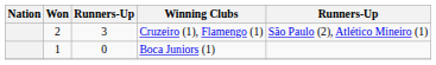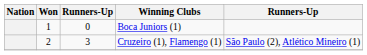 <table class="wikitable plainrowheaders sortable">
 <tr>
 <th>Nation</th>
 <th>Won</th>
 <th>Runners-Up</th>
 <th class="unsortable">Winning Clubs</th>
 <th class="unsortable">Runners-Up</th>
 </tr>
 <tr>
 <th scope=row></th>
+<td align=center>1</td>
+<td align=center>0</td>
+<td><a href='#'>Boca Juniors</a> (1)</td>
+<td></td>
+</tr>
+<tr>
+<th scope=row></th>
 <td align=center>2</td>
 <td align=center>3</td>
 <td><a href='#'>Cruzeiro</a> (1), <a href='#'>Flamengo</a> (1)</td>
 <td><a href='#'>São Paulo</a> (2), <a href='#'>Atlético Mineiro</a> (1)</td>
 </tr>
 <tr>
-<th scope=row></th>
-<td align=center>1</td>
-<td align=center>0</td>
-<td><a href='#'>Boca Juniors</a> (1)</td>
-<td></td>
-</tr>
-<tr>
 </tr>
 </table>
